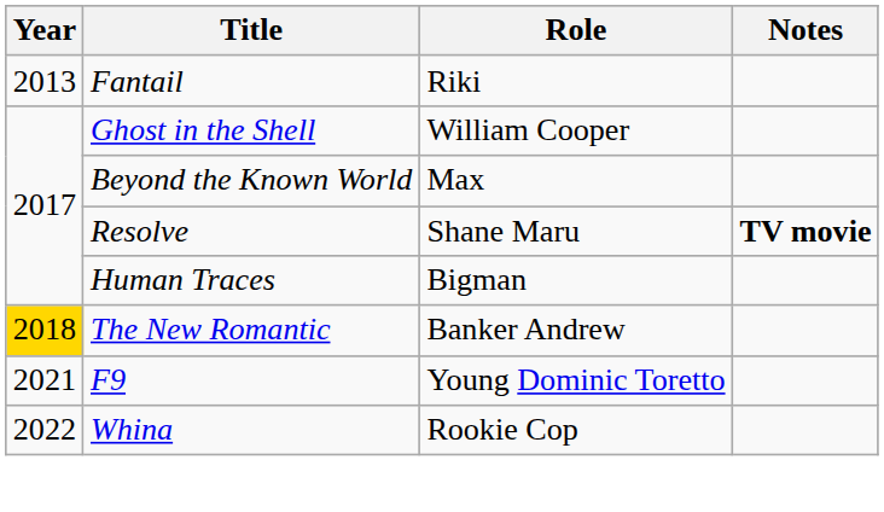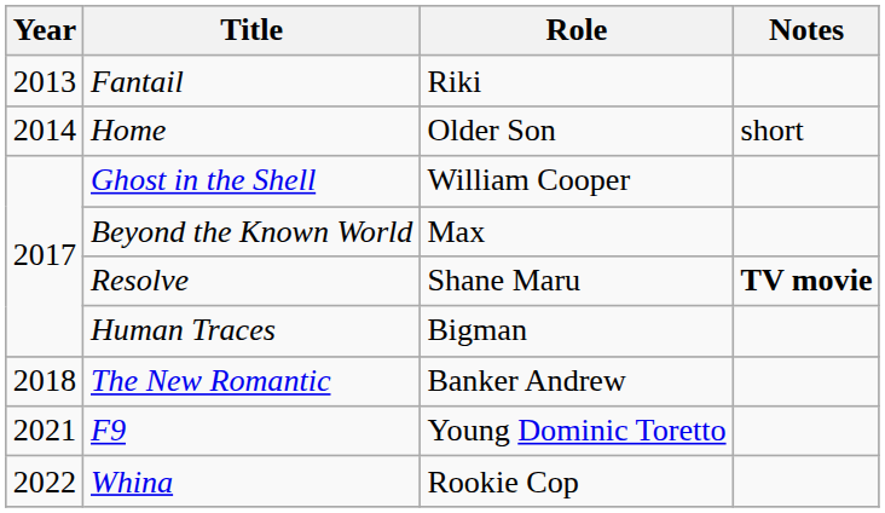 <table class="wikitable sortable">
 <tr>
 <th>Year</th>
 <th>Title</th>
 <th>Role</th>
 <th class="unsortable">Notes</th>
 </tr>
 <tr>
 <td>2013</td>
 <td><em>Fantail</em></td>
 <td>Riki</td>
 <td></td>
+</tr>
+<tr>
+<td>2014</td>
+<td><em>Home</em></td>
+<td>Older Son</td>
+<td>short</td>
 </tr>
 <tr>
 <td rowspan=4>2017</td>
 <td><em><a href='#'>Ghost in the Shell</a></em></td>
 <td>William Cooper</td>
 <td></td>
 </tr>
 <tr>
 <td><em>Beyond the Known World</em></td>
 <td>Max</td>
 <td></td>
 </tr>
 <tr>
 <td><em>Resolve</em></td>
 <td>Shane Maru</td>
 <td><strong>TV movie</strong></td>
 </tr>
 <tr>
 <td><em>Human Traces</em></td>
 <td>Bigman</td>
 <td></td>
 </tr>
 <tr>
-<td style="background: gold;">2018</td>
+<td>2018</td>
 <td><em><a href='#'>The New Romantic</a></em></td>
 <td>Banker Andrew</td>
 <td></td>
 </tr>
 <tr>
 <td>2021</td>
 <td><em><a href='#'>F9</a></em></td>
 <td>Young <a href='#'>Dominic Toretto</a></td>
 <td></td>
 </tr>
 <tr>
 <td>2022</td>
 <td><em><a href='#'>Whina</a></em></td>
 <td>Rookie Cop</td>
 <td></td>
 </tr>
 </table>
